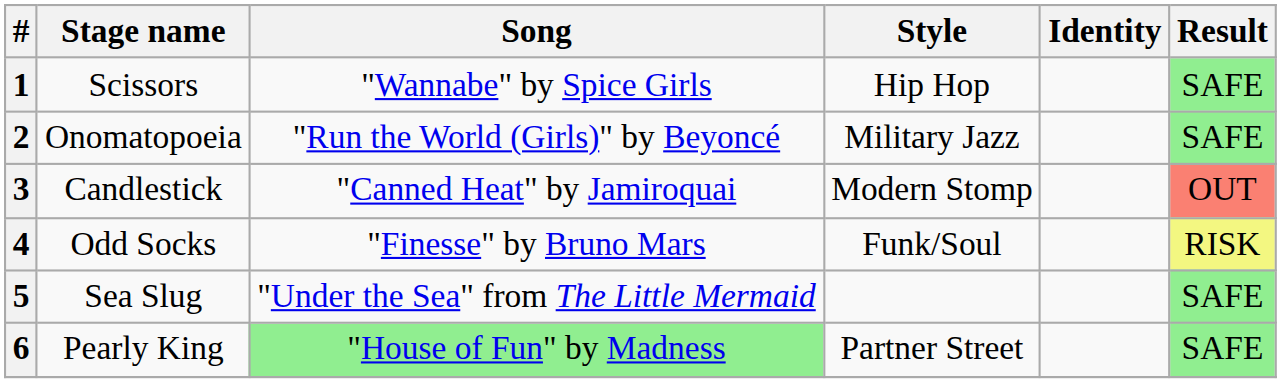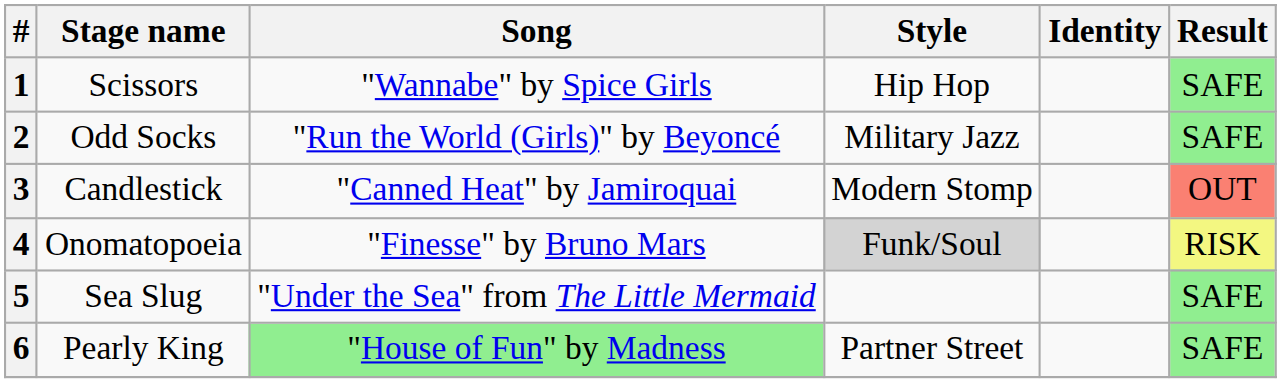 <table class="wikitable plainrowheaders" style="text-align: center;">
 <tr>
 <th>#</th>
 <th>Stage name</th>
 <th>Song</th>
 <th>Style</th>
 <th>Identity</th>
 <th>Result</th>
 </tr>
 <tr>
 <th>1</th>
 <td>Scissors</td>
 <td>"<a href='#'>Wannabe</a>" by <a href='#'>Spice Girls</a></td>
 <td>Hip Hop</td>
 <td></td>
 <td bgcolor=lightgreen>SAFE</td>
 </tr>
 <tr>
 <th>2</th>
-<td>Onomatopoeia</td>
+<td>Odd Socks</td>
 <td>"<a href='#'>Run the World (Girls)</a>" by <a href='#'>Beyoncé</a></td>
 <td>Military Jazz</td>
 <td></td>
 <td bgcolor=lightgreen>SAFE</td>
 </tr>
 <tr>
 <th>3</th>
 <td>Candlestick</td>
 <td>"<a href='#'>Canned Heat</a>" by <a href='#'>Jamiroquai</a></td>
 <td>Modern Stomp</td>
 <td></td>
 <td bgcolor=salmon>OUT</td>
 </tr>
 <tr>
 <th>4</th>
-<td>Odd Socks</td>
+<td>Onomatopoeia</td>
 <td>"<a href='#'>Finesse</a>" by <a href='#'>Bruno Mars</a></td>
-<td>Funk/Soul</td>
+<td style="background: lightgrey;">Funk/Soul</td>
 <td></td>
 <td bgcolor=#F3F781>RISK</td>
 </tr>
 <tr>
 <th>5</th>
 <td>Sea Slug</td>
 <td>"<a href='#'>Under the Sea</a>" from <em><a href='#'>The Little Mermaid</a></em></td>
 <td></td>
 <td></td>
 <td bgcolor=lightgreen>SAFE</td>
 </tr>
 <tr>
 <th>6</th>
 <td>Pearly King</td>
 <td style="background: lightgreen;">"<a href='#'>House of Fun</a>" by <a href='#'>Madness</a></td>
 <td>Partner Street</td>
 <td></td>
 <td bgcolor=lightgreen>SAFE</td>
 </tr>
 <tr>
 </tr>
 </table>
